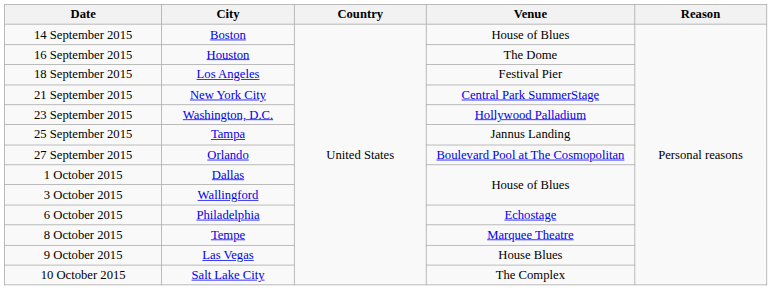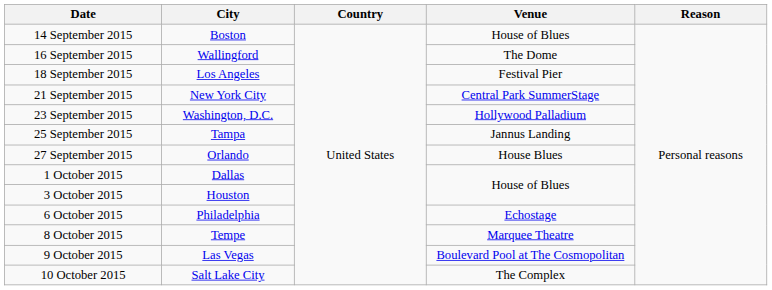 <table class="wikitable" style="text-align:center;">
 <tr>
 <th scope="col" style="width:12em;">Date</th>
 <th scope="col" style="width:10em;">City</th>
 <th scope="col" style="width:10em;">Country</th>
 <th scope="col" style="width:16em;">Venue</th>
 <th scope="col" style="width:10em;">Reason</th>
 </tr>
 <tr>
 <td>14 September 2015</td>
 <td><a href='#'>Boston</a></td>
 <td rowspan="13">United States</td>
 <td>House of Blues</td>
 <td rowspan="13">Personal reasons</td>
 </tr>
 <tr>
 <td>16 September 2015</td>
-<td><a href='#'>Houston</a></td>
+<td><a href='#'>Wallingford</a></td>
 <td>The Dome</td>
 </tr>
 <tr>
 <td>18 September 2015</td>
 <td><a href='#'>Los Angeles</a></td>
 <td>Festival Pier</td>
 </tr>
 <tr>
 <td>21 September 2015</td>
 <td><a href='#'>New York City</a></td>
 <td><a href='#'>Central Park SummerStage</a></td>
 </tr>
 <tr>
 <td>23 September 2015</td>
 <td><a href='#'>Washington, D.C.</a></td>
 <td><a href='#'>Hollywood Palladium</a></td>
 </tr>
 <tr>
 <td>25 September 2015</td>
 <td><a href='#'>Tampa</a></td>
 <td>Jannus Landing</td>
 </tr>
 <tr>
 <td>27 September 2015</td>
 <td><a href='#'>Orlando</a></td>
-<td><a href='#'>Boulevard Pool at The Cosmopolitan</a></td>
+<td>House Blues</td>
 </tr>
 <tr>
 <td>1 October 2015</td>
 <td><a href='#'>Dallas</a></td>
 <td rowspan="2">House of Blues</td>
 </tr>
 <tr>
 <td>3 October 2015</td>
-<td><a href='#'>Wallingford</a></td>
+<td><a href='#'>Houston</a></td>
 </tr>
 <tr>
 <td>6 October 2015</td>
 <td><a href='#'>Philadelphia</a></td>
 <td><a href='#'>Echostage</a></td>
 </tr>
 <tr>
 <td>8 October 2015</td>
 <td><a href='#'>Tempe</a></td>
 <td><a href='#'>Marquee Theatre</a></td>
 </tr>
 <tr>
 <td>9 October 2015</td>
 <td><a href='#'>Las Vegas</a></td>
-<td>House Blues</td>
+<td><a href='#'>Boulevard Pool at The Cosmopolitan</a></td>
 </tr>
 <tr>
 <td>10 October 2015</td>
 <td><a href='#'>Salt Lake City</a></td>
 <td>The Complex</td>
 </tr>
 </table>
